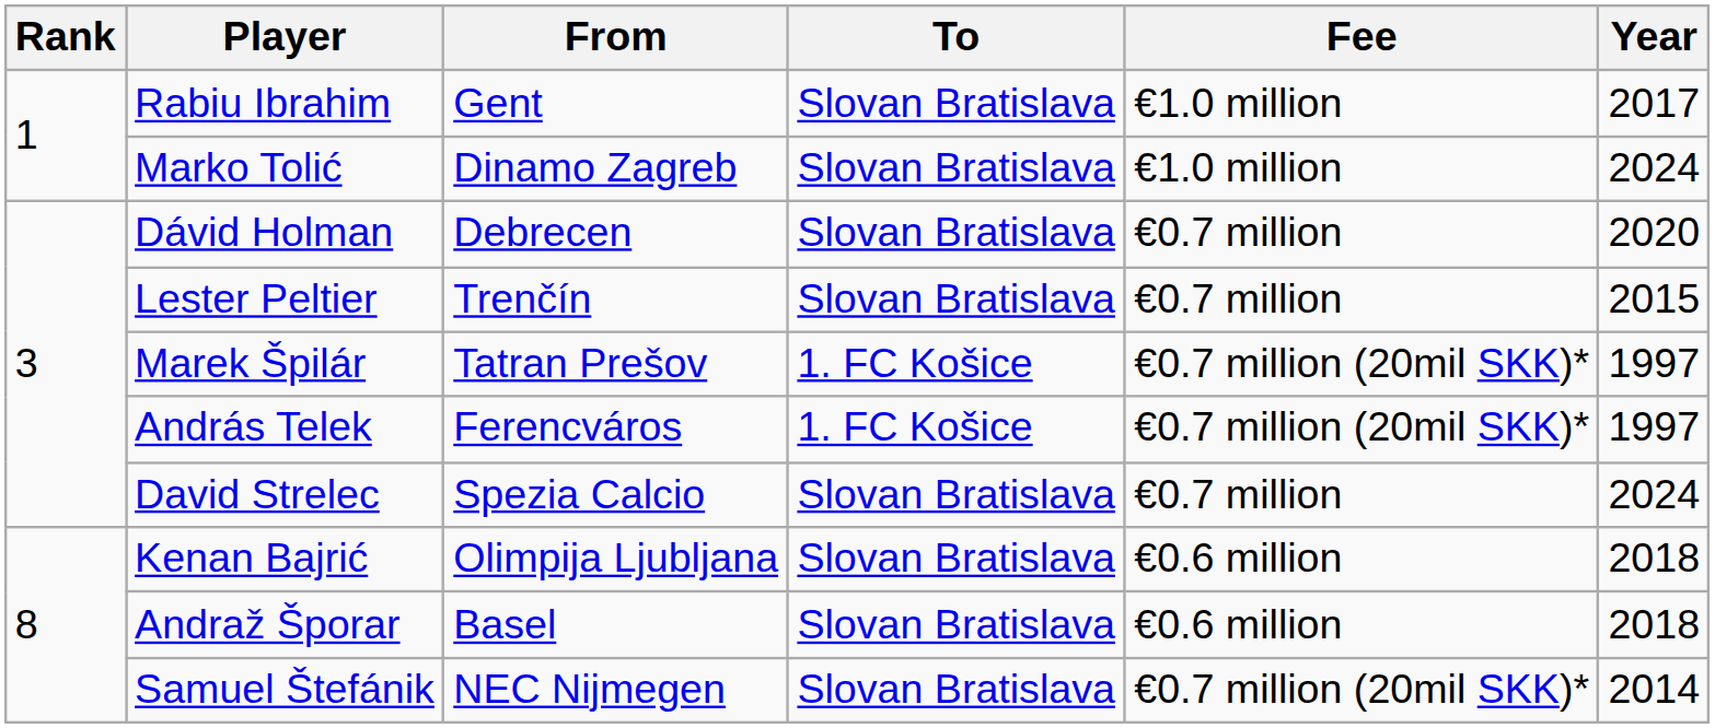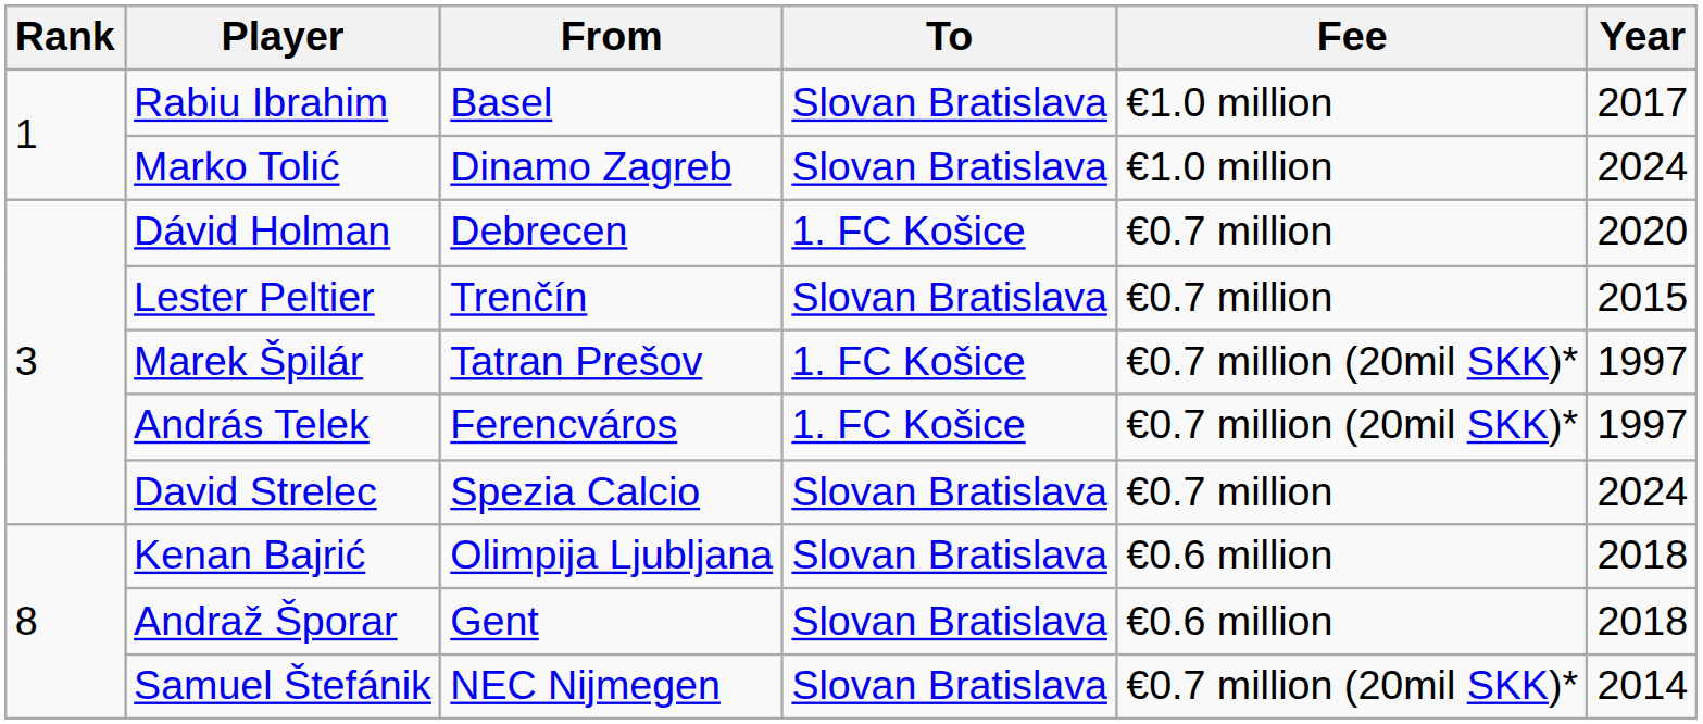 <table border="0" class="wikitable">
 <tr>
 <th !>Rank</th>
 <th !>Player</th>
 <th !>From</th>
 <th !>To</th>
 <th !>Fee</th>
 <th !>Year</th>
 </tr>
 <tr>
 <td rowspan="2">1</td>
 <td> <a href='#'>Rabiu Ibrahim</a></td>
-<td> <a href='#'>Gent</a></td>
+<td> <a href='#'>Basel</a></td>
 <td><a href='#'>Slovan Bratislava</a></td>
 <td>€1.0 million</td>
 <td>2017</td>
 </tr>
 <tr>
 <td> <a href='#'>Marko Tolić</a></td>
 <td> <a href='#'>Dinamo Zagreb</a></td>
 <td><a href='#'>Slovan Bratislava</a></td>
 <td>€1.0 million</td>
 <td>2024</td>
 </tr>
 <tr>
 <td rowspan="5">3</td>
 <td> <a href='#'>Dávid Holman</a></td>
 <td> <a href='#'>Debrecen</a></td>
-<td><a href='#'>Slovan Bratislava</a></td>
+<td><a href='#'>1. FC Košice</a></td>
 <td>€0.7 million</td>
 <td>2020</td>
 </tr>
 <tr>
 <td> <a href='#'>Lester Peltier</a></td>
 <td> <a href='#'>Trenčín</a></td>
 <td><a href='#'>Slovan Bratislava</a></td>
 <td>€0.7 million</td>
 <td>2015</td>
 </tr>
 <tr>
 <td> <a href='#'>Marek Špilár</a></td>
 <td> <a href='#'>Tatran Prešov</a></td>
 <td><a href='#'>1. FC Košice</a></td>
 <td>€0.7 million (20mil <a href='#'>SKK</a>)*</td>
 <td>1997</td>
 </tr>
 <tr>
 <td> <a href='#'>András Telek</a></td>
 <td> <a href='#'>Ferencváros</a></td>
 <td><a href='#'>1. FC Košice</a></td>
 <td>€0.7 million (20mil <a href='#'>SKK</a>)*</td>
 <td>1997</td>
 </tr>
 <tr>
 <td> <a href='#'>David Strelec</a></td>
 <td> <a href='#'>Spezia Calcio</a></td>
 <td><a href='#'>Slovan Bratislava</a></td>
 <td>€0.7 million</td>
 <td>2024</td>
 </tr>
 <tr>
 <td rowspan="3">8</td>
 <td> <a href='#'>Kenan Bajrić</a></td>
 <td> <a href='#'>Olimpija Ljubljana</a></td>
 <td><a href='#'>Slovan Bratislava</a></td>
 <td>€0.6 million</td>
 <td>2018</td>
 </tr>
 <tr>
 <td> <a href='#'>Andraž Šporar</a></td>
-<td> <a href='#'>Basel</a></td>
+<td> <a href='#'>Gent</a></td>
 <td><a href='#'>Slovan Bratislava</a></td>
 <td>€0.6 million</td>
 <td>2018</td>
 </tr>
 <tr>
 <td> <a href='#'>Samuel Štefánik</a></td>
 <td> <a href='#'>NEC Nijmegen</a></td>
 <td><a href='#'>Slovan Bratislava</a></td>
 <td>€0.7 million (20mil <a href='#'>SKK</a>)*</td>
 <td>2014</td>
 </tr>
 </table>
